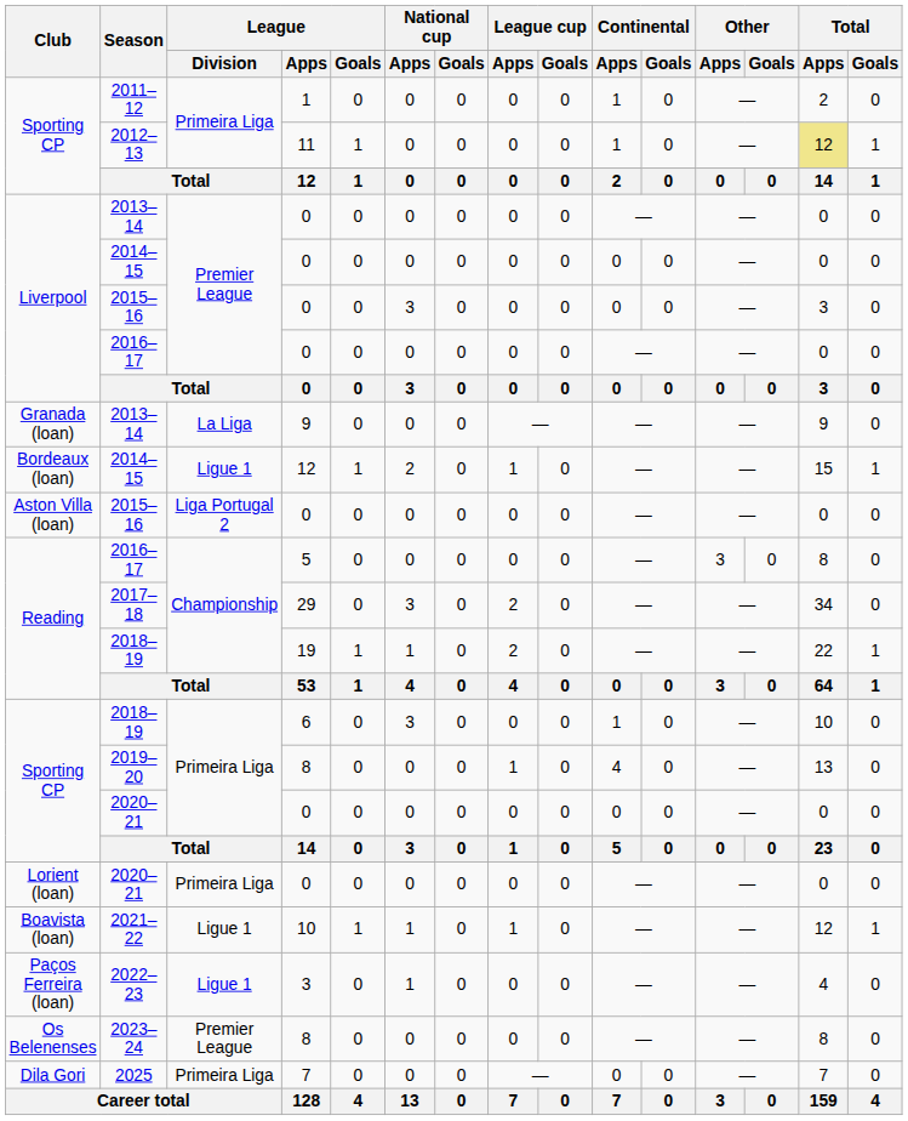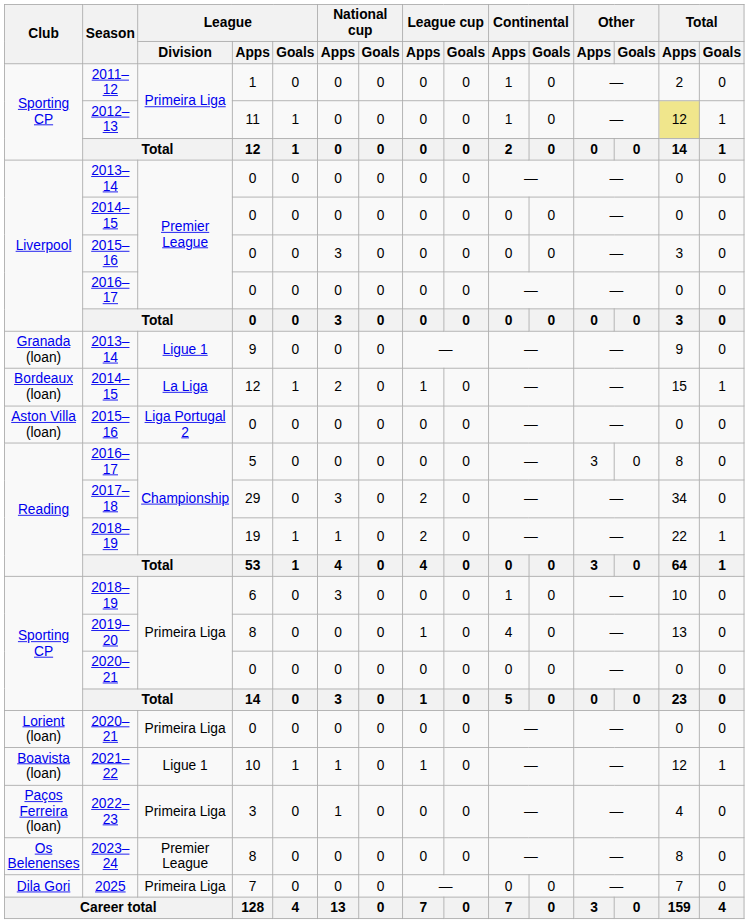 <table class="wikitable" style="text-align: center">
 <tr>
 <th rowspan="2">Club</th>
 <th rowspan="2">Season</th>
 <th colspan="3">League</th>
 <th colspan="2">National cup</th>
 <th colspan="2">League cup</th>
 <th colspan="2">Continental</th>
 <th colspan="2">Other</th>
 <th colspan="2">Total</th>
 </tr>
 <tr>
 <th>Division</th>
 <th>Apps</th>
 <th>Goals</th>
 <th>Apps</th>
 <th>Goals</th>
 <th>Apps</th>
 <th>Goals</th>
 <th>Apps</th>
 <th>Goals</th>
 <th>Apps</th>
 <th>Goals</th>
 <th>Apps</th>
 <th>Goals</th>
 </tr>
 <tr>
 <td rowspan="3"><a href='#'>Sporting CP</a></td>
 <td><a href='#'>2011–12</a></td>
 <td rowspan="2"><a href='#'>Primeira Liga</a></td>
 <td>1</td>
 <td>0</td>
 <td>0</td>
 <td>0</td>
 <td>0</td>
 <td>0</td>
 <td>1</td>
 <td>0</td>
 <td colspan="2">—</td>
 <td>2</td>
 <td>0</td>
 </tr>
 <tr>
 <td><a href='#'>2012–13</a></td>
 <td>11</td>
 <td>1</td>
 <td>0</td>
 <td>0</td>
 <td>0</td>
 <td>0</td>
 <td>1</td>
 <td>0</td>
 <td colspan="2">—</td>
 <td style="background: khaki;">12</td>
 <td>1</td>
 </tr>
 <tr>
 <th colspan="2">Total</th>
 <th>12</th>
 <th>1</th>
 <th>0</th>
 <th>0</th>
 <th>0</th>
 <th>0</th>
 <th>2</th>
 <th>0</th>
 <th>0</th>
 <th>0</th>
 <th>14</th>
 <th>1</th>
 </tr>
 <tr>
 <td rowspan="5"><a href='#'>Liverpool</a></td>
 <td><a href='#'>2013–14</a></td>
 <td rowspan="4"><a href='#'>Premier League</a></td>
 <td>0</td>
 <td>0</td>
 <td>0</td>
 <td>0</td>
 <td>0</td>
 <td>0</td>
 <td colspan=2>—</td>
 <td colspan=2>—</td>
 <td>0</td>
 <td>0</td>
 </tr>
 <tr>
 <td><a href='#'>2014–15</a></td>
 <td>0</td>
 <td>0</td>
 <td>0</td>
 <td>0</td>
 <td>0</td>
 <td>0</td>
 <td>0</td>
 <td>0</td>
 <td colspan=2>—</td>
 <td>0</td>
 <td>0</td>
 </tr>
 <tr>
 <td><a href='#'>2015–16</a></td>
 <td>0</td>
 <td>0</td>
 <td>3</td>
 <td>0</td>
 <td>0</td>
 <td>0</td>
 <td>0</td>
 <td>0</td>
 <td colspan=2>—</td>
 <td>3</td>
 <td>0</td>
 </tr>
 <tr>
 <td><a href='#'>2016–17</a></td>
 <td>0</td>
 <td>0</td>
 <td>0</td>
 <td>0</td>
 <td>0</td>
 <td>0</td>
 <td colspan=2>—</td>
 <td colspan=2>—</td>
 <td>0</td>
 <td>0</td>
 </tr>
 <tr>
 <th colspan="2">Total</th>
 <th>0</th>
 <th>0</th>
 <th>3</th>
 <th>0</th>
 <th>0</th>
 <th>0</th>
 <th>0</th>
 <th>0</th>
 <th>0</th>
 <th>0</th>
 <th>3</th>
 <th>0</th>
 </tr>
 <tr>
 <td><a href='#'>Granada</a> (loan)</td>
 <td><a href='#'>2013–14</a></td>
-<td><a href='#'>La Liga</a></td>
+<td><a href='#'>Ligue 1</a></td>
 <td>9</td>
 <td>0</td>
 <td>0</td>
 <td>0</td>
 <td colspan="2">—</td>
 <td colspan="2">—</td>
 <td colspan="2">—</td>
 <td>9</td>
 <td>0</td>
 </tr>
 <tr>
 <td><a href='#'>Bordeaux</a> (loan)</td>
 <td><a href='#'>2014–15</a></td>
-<td><a href='#'>Ligue 1</a></td>
+<td><a href='#'>La Liga</a></td>
 <td>12</td>
 <td>1</td>
 <td>2</td>
 <td>0</td>
 <td>1</td>
 <td>0</td>
 <td colspan="2">—</td>
 <td colspan="2">—</td>
 <td>15</td>
 <td>1</td>
 </tr>
 <tr>
 <td><a href='#'>Aston Villa</a> (loan)</td>
 <td><a href='#'>2015–16</a></td>
 <td><a href='#'>Liga Portugal 2</a></td>
 <td>0</td>
 <td>0</td>
 <td>0</td>
 <td>0</td>
 <td>0</td>
 <td>0</td>
 <td colspan="2">—</td>
 <td colspan="2">—</td>
 <td>0</td>
 <td>0</td>
 </tr>
 <tr>
 <td rowspan="4"><a href='#'>Reading</a></td>
 <td><a href='#'>2016–17</a></td>
 <td rowspan="3"><a href='#'>Championship</a></td>
 <td>5</td>
 <td>0</td>
 <td>0</td>
 <td>0</td>
 <td>0</td>
 <td>0</td>
 <td colspan="2">—</td>
 <td>3</td>
 <td>0</td>
 <td>8</td>
 <td>0</td>
 </tr>
 <tr>
 <td><a href='#'>2017–18</a></td>
 <td>29</td>
 <td>0</td>
 <td>3</td>
 <td>0</td>
 <td>2</td>
 <td>0</td>
 <td colspan="2">—</td>
 <td colspan="2">—</td>
 <td>34</td>
 <td>0</td>
 </tr>
 <tr>
 <td><a href='#'>2018–19</a></td>
 <td>19</td>
 <td>1</td>
 <td>1</td>
 <td>0</td>
 <td>2</td>
 <td>0</td>
 <td colspan="2">—</td>
 <td colspan="2">—</td>
 <td>22</td>
 <td>1</td>
 </tr>
 <tr>
 <th colspan="2">Total</th>
 <th>53</th>
 <th>1</th>
 <th>4</th>
 <th>0</th>
 <th>4</th>
 <th>0</th>
 <th>0</th>
 <th>0</th>
 <th>3</th>
 <th>0</th>
 <th>64</th>
 <th>1</th>
 </tr>
 <tr>
 <td rowspan="4"><a href='#'>Sporting CP</a></td>
 <td><a href='#'>2018–19</a></td>
 <td rowspan="3">Primeira Liga</td>
 <td>6</td>
 <td>0</td>
 <td>3</td>
 <td>0</td>
 <td>0</td>
 <td>0</td>
 <td>1</td>
 <td>0</td>
 <td colspan="2">—</td>
 <td>10</td>
 <td>0</td>
 </tr>
 <tr>
 <td><a href='#'>2019–20</a></td>
 <td>8</td>
 <td>0</td>
 <td>0</td>
 <td>0</td>
 <td>1</td>
 <td>0</td>
 <td>4</td>
 <td>0</td>
 <td colspan="2">—</td>
 <td>13</td>
 <td>0</td>
 </tr>
 <tr>
 <td><a href='#'>2020–21</a></td>
 <td>0</td>
 <td>0</td>
 <td>0</td>
 <td>0</td>
 <td>0</td>
 <td>0</td>
 <td>0</td>
 <td>0</td>
 <td colspan="2">—</td>
 <td>0</td>
 <td>0</td>
 </tr>
 <tr>
 <th colspan="2">Total</th>
 <th>14</th>
 <th>0</th>
 <th>3</th>
 <th>0</th>
 <th>1</th>
 <th>0</th>
 <th>5</th>
 <th>0</th>
 <th>0</th>
 <th>0</th>
 <th>23</th>
 <th>0</th>
 </tr>
 <tr>
 <td><a href='#'>Lorient</a> (loan)</td>
 <td><a href='#'>2020–21</a></td>
 <td>Primeira Liga</td>
 <td>0</td>
 <td>0</td>
 <td>0</td>
 <td>0</td>
 <td>0</td>
 <td>0</td>
 <td colspan="2">—</td>
 <td colspan="2">—</td>
 <td>0</td>
 <td>0</td>
 </tr>
 <tr>
 <td><a href='#'>Boavista</a> (loan)</td>
 <td><a href='#'>2021–22</a></td>
 <td>Ligue 1</td>
 <td>10</td>
 <td>1</td>
 <td>1</td>
 <td>0</td>
 <td>1</td>
 <td>0</td>
 <td colspan="2">—</td>
 <td colspan="2">—</td>
 <td>12</td>
 <td>1</td>
 </tr>
 <tr>
 <td><a href='#'>Paços Ferreira</a> (loan)</td>
 <td><a href='#'>2022–23</a></td>
-<td><a href='#'>Ligue 1</a></td>
+<td>Primeira Liga</td>
 <td>3</td>
 <td>0</td>
 <td>1</td>
 <td>0</td>
 <td>0</td>
 <td>0</td>
 <td colspan="2">—</td>
 <td colspan="2">—</td>
 <td>4</td>
 <td>0</td>
 </tr>
 <tr>
 <td><a href='#'>Os Belenenses</a></td>
 <td><a href='#'>2023–24</a></td>
 <td>Premier League</td>
 <td>8</td>
 <td>0</td>
 <td>0</td>
 <td>0</td>
 <td>0</td>
 <td>0</td>
 <td colspan="2">—</td>
 <td colspan="2">—</td>
 <td>8</td>
 <td>0</td>
 </tr>
 <tr>
 <td><a href='#'>Dila Gori</a></td>
 <td><a href='#'>2025</a></td>
 <td>Primeira Liga</td>
 <td>7</td>
 <td>0</td>
 <td>0</td>
 <td>0</td>
 <td colspan="2">—</td>
 <td>0</td>
 <td>0</td>
 <td colspan="2">—</td>
 <td>7</td>
 <td>0</td>
 </tr>
 <tr>
 <th colspan="3">Career total</th>
 <th>128</th>
 <th>4</th>
 <th>13</th>
 <th>0</th>
 <th>7</th>
 <th>0</th>
 <th>7</th>
 <th>0</th>
 <th>3</th>
 <th>0</th>
 <th>159</th>
 <th>4</th>
 </tr>
 </table>
